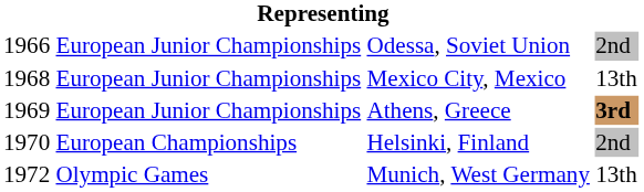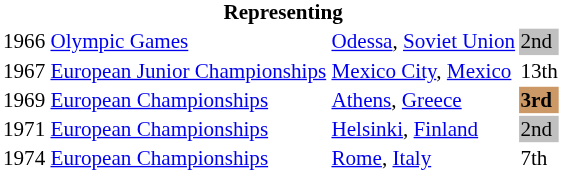 <table>
 <tr>
 <th colspan="5">Representing </th>
 </tr>
 <tr>
 <td>1966</td>
-<td><a href='#'>European Junior Championships</a></td>
+<td><a href='#'>Olympic Games</a></td>
 <td><a href='#'>Odessa</a>, <a href='#'>Soviet Union</a></td>
 <td bgcolor="silver">2nd</td>
 <td></td>
 </tr>
 <tr>
-<td>1968</td>
+<td>1967</td>
 <td><a href='#'>European Junior Championships</a></td>
 <td><a href='#'>Mexico City</a>, <a href='#'>Mexico</a></td>
 <td>13th</td>
 <td></td>
 </tr>
 <tr>
 <td>1969</td>
-<td><a href='#'>European Junior Championships</a></td>
+<td><a href='#'>European Championships</a></td>
 <td><a href='#'>Athens</a>, <a href='#'>Greece</a></td>
 <td bgcolor="cc9966"><strong>3rd</strong></td>
 <td></td>
 </tr>
 <tr>
-<td>1970</td>
+<td>1971</td>
 <td><a href='#'>European Championships</a></td>
 <td><a href='#'>Helsinki</a>, <a href='#'>Finland</a></td>
 <td bgcolor="silver">2nd</td>
 <td></td>
 </tr>
 <tr>
-<td>1972</td>
-<td><a href='#'>Olympic Games</a></td>
-<td><a href='#'>Munich</a>, <a href='#'>West Germany</a></td>
-<td>13th</td>
+<td>1974</td>
+<td><a href='#'>European Championships</a></td>
+<td><a href='#'>Rome</a>, <a href='#'>Italy</a></td>
+<td>7th</td>
 <td></td>
 </tr>
 </table>
